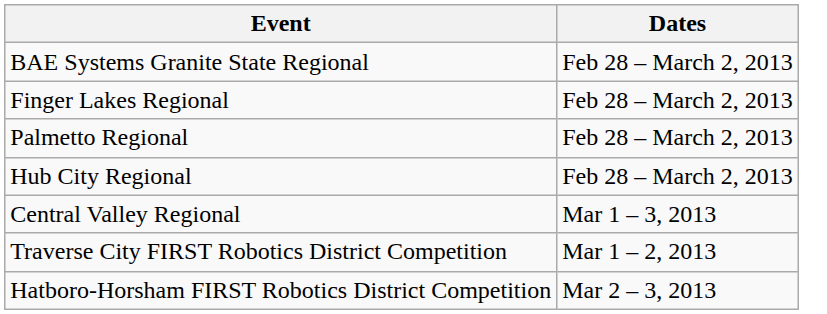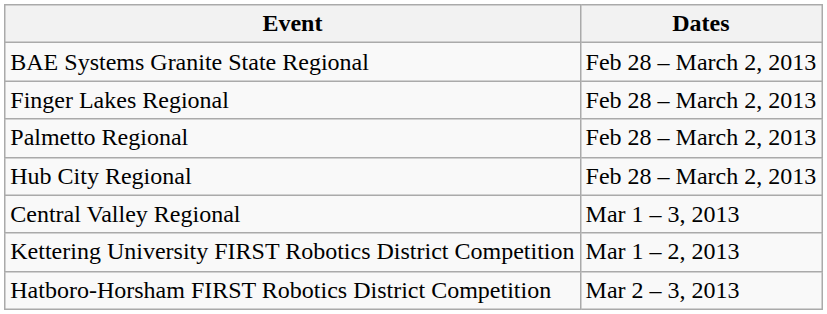 <table class="wikitable">
 <tr>
 <th>Event</th>
 <th>Dates</th>
 </tr>
 <tr>
 <td>BAE Systems Granite State Regional</td>
 <td>Feb 28 – March 2, 2013</td>
 </tr>
 <tr>
 <td>Finger Lakes Regional</td>
 <td>Feb 28 – March 2, 2013</td>
 </tr>
 <tr>
 <td>Palmetto Regional</td>
 <td>Feb 28 – March 2, 2013</td>
 </tr>
 <tr>
 <td>Hub City Regional</td>
 <td>Feb 28 – March 2, 2013</td>
 </tr>
 <tr>
 <td>Central Valley Regional</td>
 <td>Mar 1 – 3, 2013</td>
 </tr>
 <tr>
-<td>Traverse City FIRST Robotics District Competition</td>
+<td>Kettering University FIRST Robotics District Competition</td>
 <td>Mar 1 – 2, 2013</td>
 </tr>
 <tr>
 <td>Hatboro-Horsham FIRST Robotics District Competition</td>
 <td>Mar 2 – 3, 2013</td>
 </tr>
 </table>
